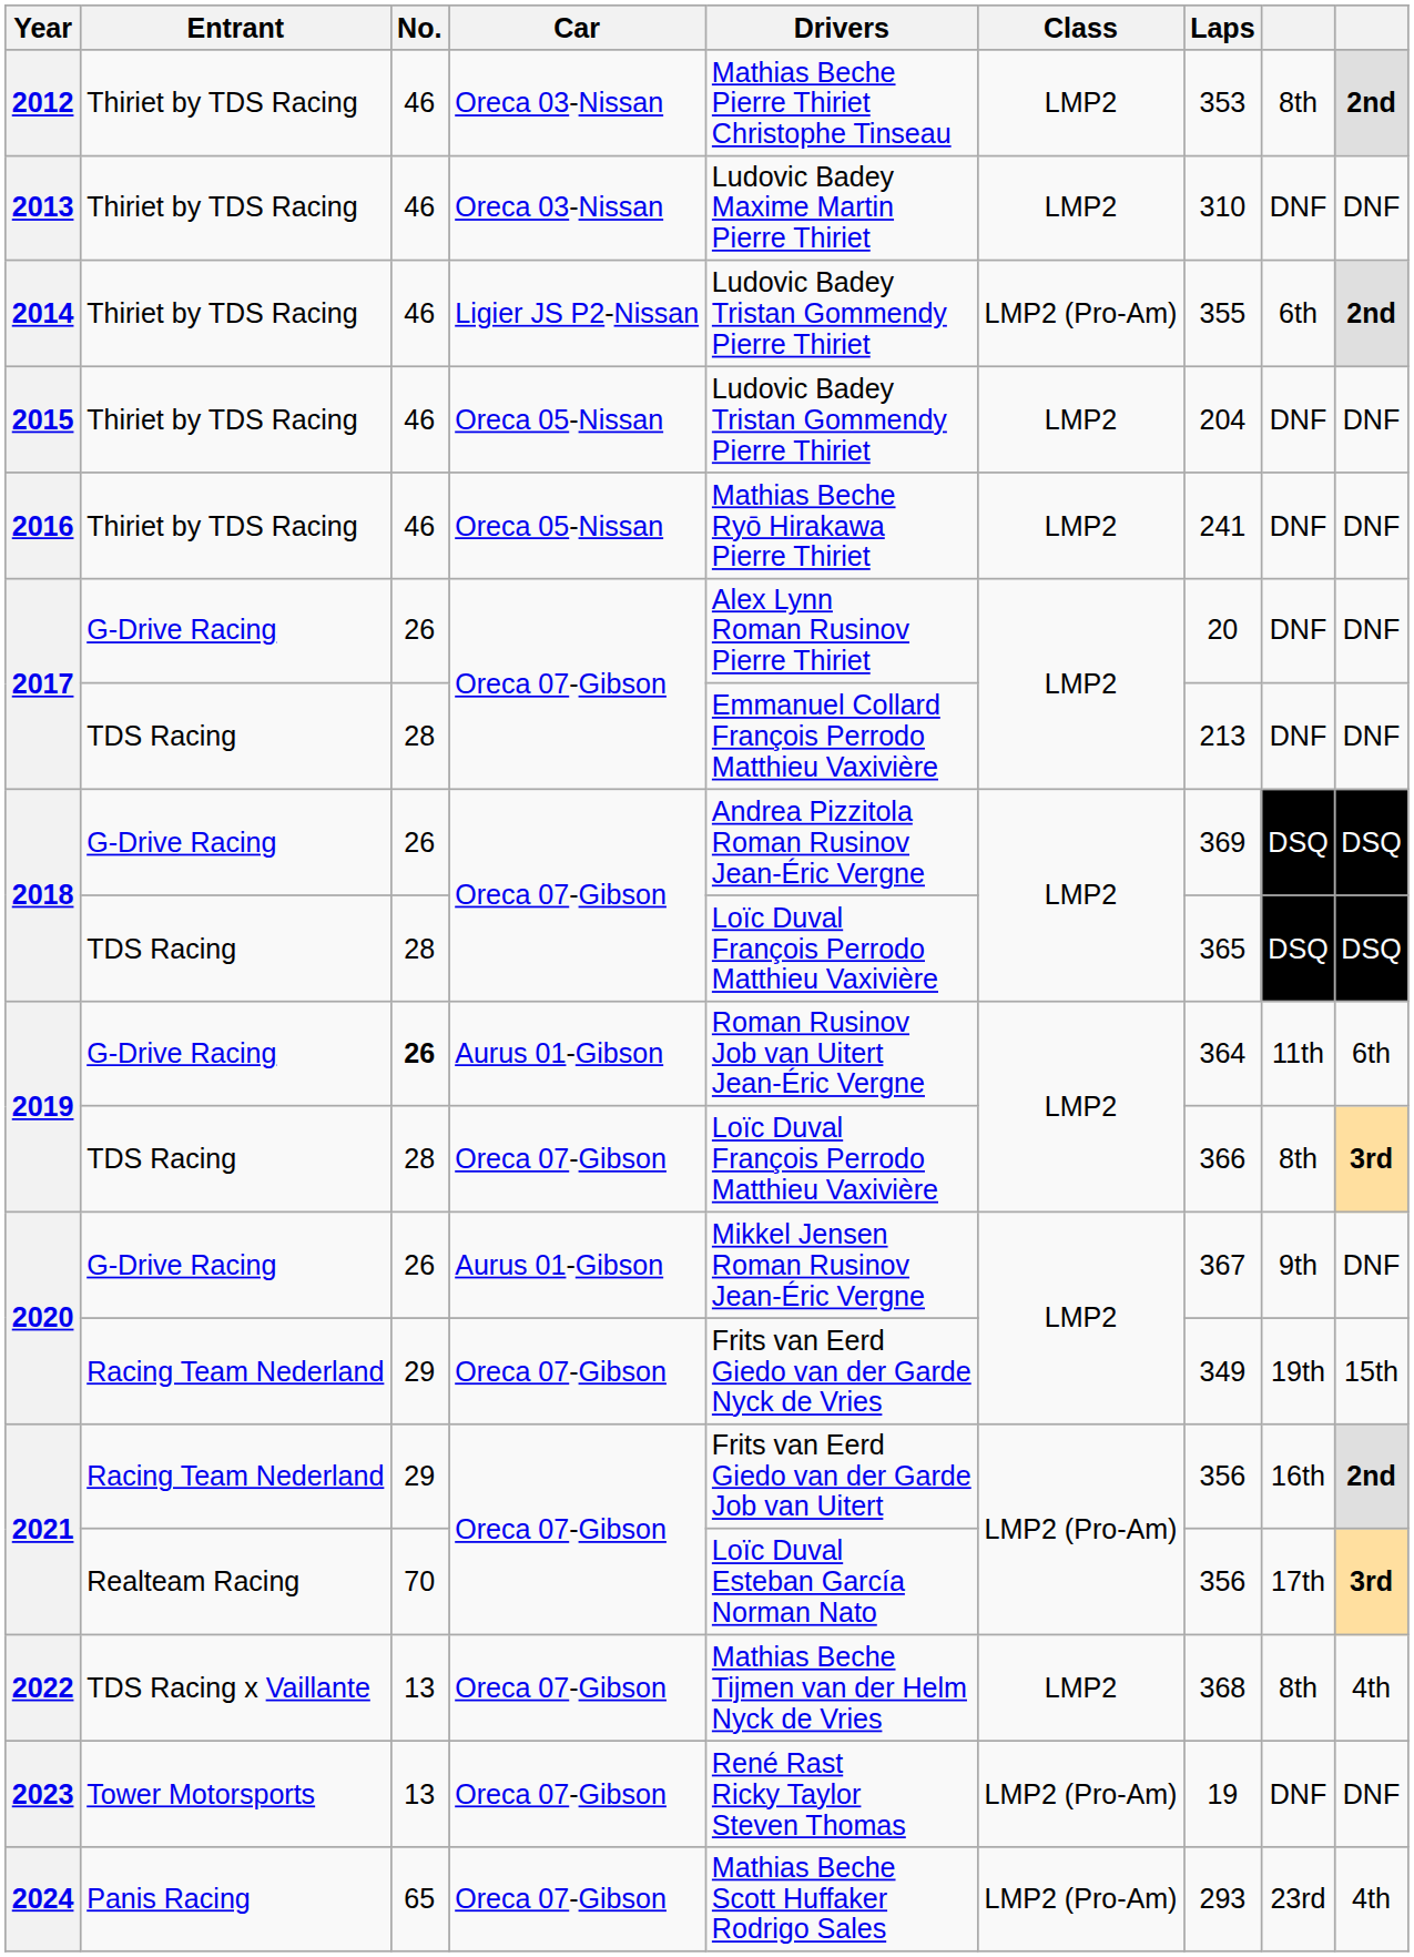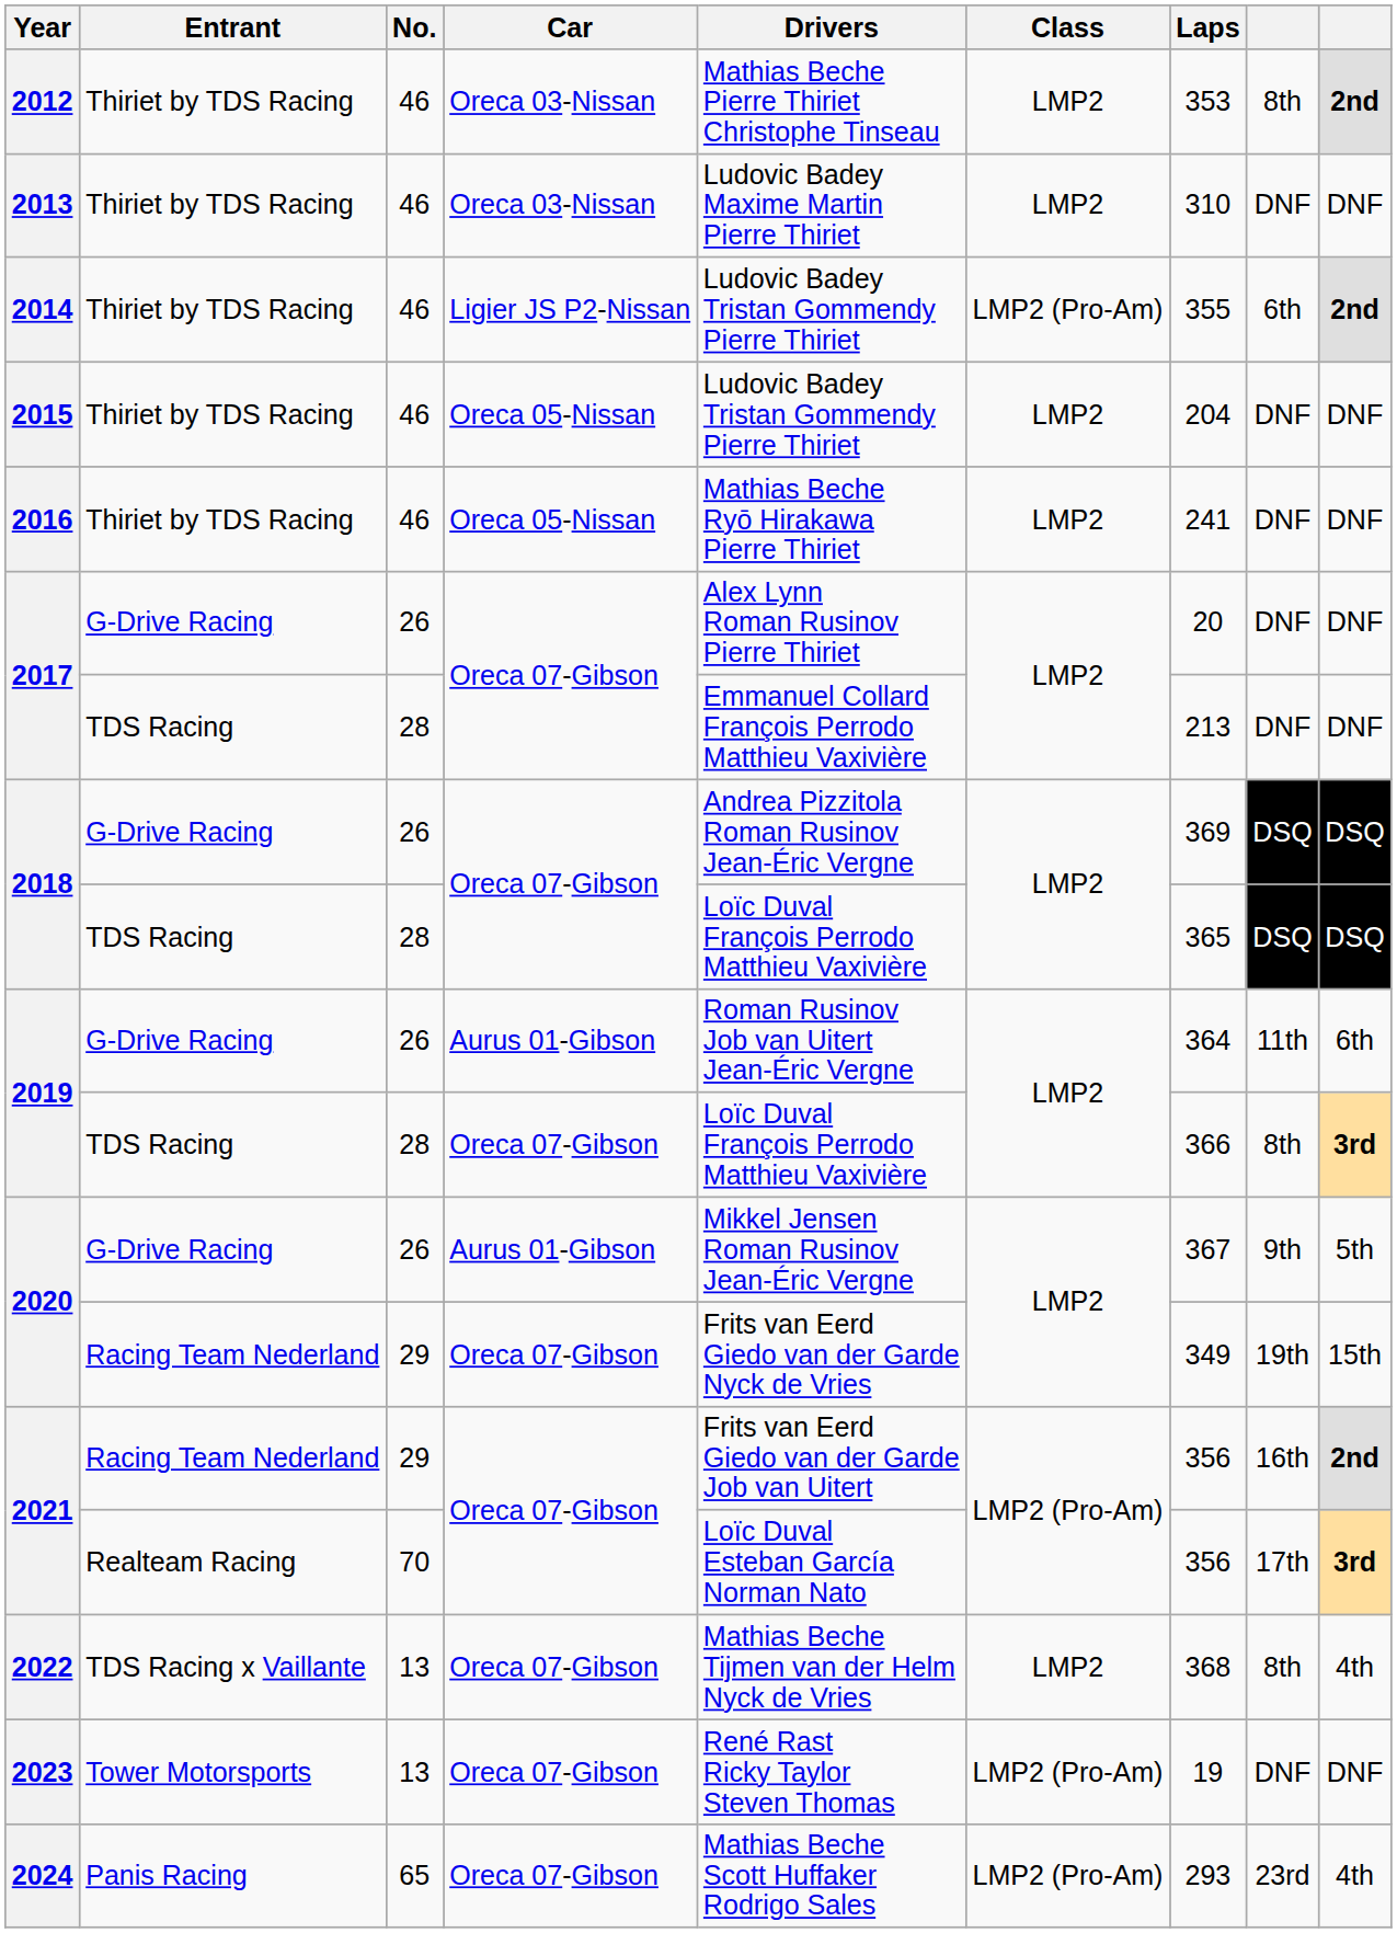 <table class="wikitable" style="font-size:90%">
 <tr>
 <th>Year</th>
 <th>Entrant</th>
 <th>No.</th>
 <th>Car</th>
 <th>Drivers</th>
 <th>Class</th>
 <th>Laps</th>
 <th></th>
 <th></th>
 </tr>
 <tr align="center">
 <th><a href='#'>2012</a></th>
 <td align=left> Thiriet by TDS Racing</td>
 <td>46</td>
 <td align=left><a href='#'>Oreca 03</a>-<a href='#'>Nissan</a></td>
 <td align=left> <a href='#'>Mathias Beche</a><br> <a href='#'>Pierre Thiriet</a><br> <a href='#'>Christophe Tinseau</a></td>
 <td>LMP2</td>
 <td>353</td>
 <td>8th</td>
 <td style="background:#DFDFDF;"><strong>2nd</strong></td>
 </tr>
 <tr align="center">
 <th><a href='#'>2013</a></th>
 <td align=left> Thiriet by TDS Racing</td>
 <td>46</td>
 <td align=left><a href='#'>Oreca 03</a>-<a href='#'>Nissan</a></td>
 <td align=left> Ludovic Badey<br> <a href='#'>Maxime Martin</a><br> <a href='#'>Pierre Thiriet</a></td>
 <td>LMP2</td>
 <td>310</td>
 <td>DNF</td>
 <td>DNF</td>
 </tr>
 <tr align="center">
 <th><a href='#'>2014</a></th>
 <td align=left> Thiriet by TDS Racing</td>
 <td>46</td>
 <td align=left><a href='#'>Ligier JS P2</a>-<a href='#'>Nissan</a></td>
 <td align=left> Ludovic Badey<br> <a href='#'>Tristan Gommendy</a><br> <a href='#'>Pierre Thiriet</a></td>
 <td>LMP2 (Pro-Am)</td>
 <td>355</td>
 <td>6th</td>
 <td style="background:#DFDFDF;"><strong>2nd</strong></td>
 </tr>
 <tr align="center">
 <th><a href='#'>2015</a></th>
 <td align=left> Thiriet by TDS Racing</td>
 <td>46</td>
 <td align=left><a href='#'>Oreca 05</a>-<a href='#'>Nissan</a></td>
 <td align=left> Ludovic Badey<br> <a href='#'>Tristan Gommendy</a><br> <a href='#'>Pierre Thiriet</a></td>
 <td>LMP2</td>
 <td>204</td>
 <td>DNF</td>
 <td>DNF</td>
 </tr>
 <tr align="center">
 <th><a href='#'>2016</a></th>
 <td align=left> Thiriet by TDS Racing</td>
 <td>46</td>
 <td align=left><a href='#'>Oreca 05</a>-<a href='#'>Nissan</a></td>
 <td align=left> <a href='#'>Mathias Beche</a><br> <a href='#'>Ryō Hirakawa</a><br> <a href='#'>Pierre Thiriet</a></td>
 <td>LMP2</td>
 <td>241</td>
 <td>DNF</td>
 <td>DNF</td>
 </tr>
 <tr align="center">
 <th rowspan=2><a href='#'>2017</a></th>
 <td align=left> <a href='#'>G-Drive Racing</a></td>
 <td>26</td>
 <td rowspan=2 align=left><a href='#'>Oreca 07</a>-<a href='#'>Gibson</a></td>
 <td align=left> <a href='#'>Alex Lynn</a><br> <a href='#'>Roman Rusinov</a><br> <a href='#'>Pierre Thiriet</a></td>
 <td rowspan=2>LMP2</td>
 <td>20</td>
 <td>DNF</td>
 <td>DNF</td>
 </tr>
 <tr align="center">
 <td align=left> TDS Racing</td>
 <td>28</td>
 <td align=left> <a href='#'>Emmanuel Collard</a><br> <a href='#'>François Perrodo</a><br> <a href='#'>Matthieu Vaxivière</a></td>
 <td>213</td>
 <td>DNF</td>
 <td>DNF</td>
 </tr>
 <tr align="center">
 <th rowspan=2><a href='#'>2018</a></th>
 <td align=left> <a href='#'>G-Drive Racing</a></td>
 <td>26</td>
 <td rowspan=2 align=left><a href='#'>Oreca 07</a>-<a href='#'>Gibson</a></td>
 <td align=left> <a href='#'>Andrea Pizzitola</a><br> <a href='#'>Roman Rusinov</a><br> <a href='#'>Jean-Éric Vergne</a></td>
 <td rowspan=2>LMP2</td>
 <td>369</td>
 <td style="background:#000000; color:white">DSQ</td>
 <td style="background:#000000; color:white">DSQ</td>
 </tr>
 <tr align="center">
 <td align=left> TDS Racing</td>
 <td>28</td>
 <td align=left> <a href='#'>Loïc Duval</a><br> <a href='#'>François Perrodo</a><br> <a href='#'>Matthieu Vaxivière</a></td>
 <td>365</td>
 <td style="background:#000000; color:white">DSQ</td>
 <td style="background:#000000; color:white">DSQ</td>
 </tr>
 <tr align="center">
 <th rowspan=2><a href='#'>2019</a></th>
 <td align=left> <a href='#'>G-Drive Racing</a></td>
-<td><strong>26</strong></td>
+<td>26</td>
 <td align=left><a href='#'>Aurus 01</a>-<a href='#'>Gibson</a></td>
 <td align=left> <a href='#'>Roman Rusinov</a><br> <a href='#'>Job van Uitert</a><br> <a href='#'>Jean-Éric Vergne</a></td>
 <td rowspan=2>LMP2</td>
 <td>364</td>
 <td>11th</td>
 <td>6th</td>
 </tr>
 <tr align="center">
 <td align=left> TDS Racing</td>
 <td>28</td>
 <td align=left><a href='#'>Oreca 07</a>-<a href='#'>Gibson</a></td>
 <td align=left> <a href='#'>Loïc Duval</a><br> <a href='#'>François Perrodo</a><br> <a href='#'>Matthieu Vaxivière</a></td>
 <td>366</td>
 <td>8th</td>
 <td style="background:#FFDF9F;"><strong>3rd</strong></td>
 </tr>
 <tr align="center">
 <th rowspan=2><a href='#'>2020</a></th>
 <td align=left> <a href='#'>G-Drive Racing</a></td>
 <td>26</td>
 <td align=left><a href='#'>Aurus 01</a>-<a href='#'>Gibson</a></td>
 <td align=left> <a href='#'>Mikkel Jensen</a><br> <a href='#'>Roman Rusinov</a><br> <a href='#'>Jean-Éric Vergne</a></td>
 <td rowspan=2>LMP2</td>
 <td>367</td>
 <td>9th</td>
-<td>DNF</td>
+<td>5th</td>
 </tr>
 <tr align="center">
 <td align=left> <a href='#'>Racing Team Nederland</a></td>
 <td>29</td>
 <td align=left><a href='#'>Oreca 07</a>-<a href='#'>Gibson</a></td>
 <td align=left> Frits van Eerd<br> <a href='#'>Giedo van der Garde</a><br> <a href='#'>Nyck de Vries</a></td>
 <td>349</td>
 <td>19th</td>
 <td>15th</td>
 </tr>
 <tr align="center">
 <th rowspan=2><a href='#'>2021</a></th>
 <td align=left> <a href='#'>Racing Team Nederland</a></td>
 <td>29</td>
 <td rowspan=2 align=left><a href='#'>Oreca 07</a>-<a href='#'>Gibson</a></td>
 <td align=left> Frits van Eerd<br> <a href='#'>Giedo van der Garde</a><br> <a href='#'>Job van Uitert</a></td>
 <td rowspan=2>LMP2 (Pro-Am)</td>
 <td>356</td>
 <td>16th</td>
 <td style="background:#DFDFDF;"><strong>2nd</strong></td>
 </tr>
 <tr align="center">
 <td align=left> Realteam Racing</td>
 <td>70</td>
 <td align=left> <a href='#'>Loïc Duval</a><br> <a href='#'>Esteban García</a><br> <a href='#'>Norman Nato</a></td>
 <td>356</td>
 <td>17th</td>
 <td style="background:#FFDF9F;"><strong>3rd</strong></td>
 </tr>
 <tr align="center">
 <th><a href='#'>2022</a></th>
 <td align=left> TDS Racing x <a href='#'>Vaillante</a></td>
 <td>13</td>
 <td align=left><a href='#'>Oreca 07</a>-<a href='#'>Gibson</a></td>
 <td align=left> <a href='#'>Mathias Beche</a><br> <a href='#'>Tijmen van der Helm</a><br> <a href='#'>Nyck de Vries</a></td>
 <td>LMP2</td>
 <td>368</td>
 <td>8th</td>
 <td>4th</td>
 </tr>
 <tr align="center">
 <th><a href='#'>2023</a></th>
 <td align=left> <a href='#'>Tower Motorsports</a></td>
 <td>13</td>
 <td align=left><a href='#'>Oreca 07</a>-<a href='#'>Gibson</a></td>
 <td align=left> <a href='#'>René Rast</a><br> <a href='#'>Ricky Taylor</a><br> <a href='#'>Steven Thomas</a></td>
 <td>LMP2 (Pro-Am)</td>
 <td>19</td>
 <td>DNF</td>
 <td>DNF</td>
 </tr>
 <tr align="center">
 <th><a href='#'>2024</a></th>
 <td align=left> <a href='#'>Panis Racing</a></td>
 <td>65</td>
 <td align=left><a href='#'>Oreca 07</a>-<a href='#'>Gibson</a></td>
 <td align=left> <a href='#'>Mathias Beche</a><br> <a href='#'>Scott Huffaker</a><br> <a href='#'>Rodrigo Sales</a></td>
 <td>LMP2 (Pro-Am)</td>
 <td>293</td>
 <td>23rd</td>
 <td>4th</td>
 </tr>
 </table>
